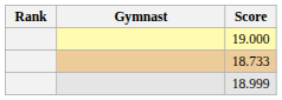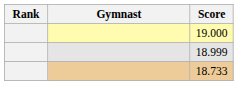 <table class="wikitable sortable" style="text-align:center; font-size:95%">
 <tr>
 <th scope="col" style="width:50px;">Rank</th>
 <th scope="col" style="width:180px;">Gymnast</th>
 <th scope="col" style="width:50px;">Score</th>
 </tr>
 <tr style="background:#fffcaf;">
 <th scope=row style="text-align:center"></th>
 <td style="text-align:left;"></td>
 <td>19.000</td>
 </tr>
+<tr style="background:#e5e5e5;">
+<th scope=row style="text-align:center"></th>
+<td style="text-align:left;"></td>
+<td>18.999</td>
+</tr>
 <tr style="background:#ec9;">
 <th scope=row style="text-align:center"></th>
 <td style="text-align:left;"></td>
 <td>18.733</td>
 </tr>
-<tr style="background:#e5e5e5;">
-<th scope=row style="text-align:center"></th>
-<td style="text-align:left;"></td>
-<td>18.999</td>
-</tr>
 </table>
